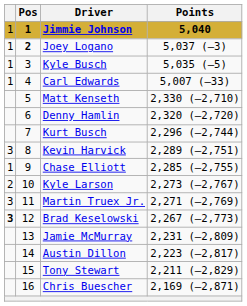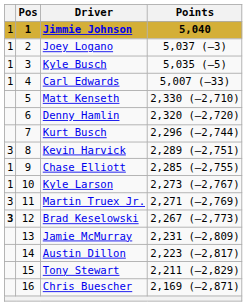 <table class="wikitable" style="font-size: 95%;">
 <tr>
 <th></th>
 <th>Pos</th>
 <th>Driver</th>
 <th>Points</th>
 </tr>
 <tr style="background:#D4AF37;">
 <td align="left"> 1</td>
 <td style="text-align:center;"><strong>1</strong></td>
 <td><strong><a href='#'>Jimmie Johnson</a></strong></td>
 <td style="text-align:center;"><strong>5,040</strong></td>
 </tr>
 <tr>
 <td align="left"> 1</td>
-<td style="text-align:center;"><strong>2</strong></td>
+<td style="text-align:center;">2</td>
 <td><a href='#'>Joey Logano</a></td>
 <td style="text-align:center;">5,037 (–3)</td>
 </tr>
 <tr>
 <td align="left"> 1</td>
 <td style="text-align:center;">3</td>
 <td><a href='#'>Kyle Busch</a></td>
 <td style="text-align:center;">5,035 (–5)</td>
 </tr>
 <tr>
 <td align="left"> 1</td>
 <td style="text-align:center;">4</td>
 <td><a href='#'>Carl Edwards</a></td>
 <td style="text-align:center;">5,007 (–33)</td>
 </tr>
 <tr>
 <td align="left"></td>
 <td style="text-align:center;">5</td>
 <td><a href='#'>Matt Kenseth</a></td>
 <td style="text-align:center;">2,330 (–2,710)</td>
 </tr>
 <tr>
 <td align="left"></td>
 <td style="text-align:center;">6</td>
 <td><a href='#'>Denny Hamlin</a></td>
 <td style="text-align:center;">2,320 (–2,720)</td>
 </tr>
 <tr>
 <td align="left"></td>
 <td style="text-align:center;">7</td>
 <td><a href='#'>Kurt Busch</a></td>
 <td style="text-align:center;">2,296 (–2,744)</td>
 </tr>
 <tr>
 <td align="left"> 3</td>
 <td style="text-align:center;">8</td>
 <td><a href='#'>Kevin Harvick</a></td>
 <td style="text-align:center;">2,289 (–2,751)</td>
 </tr>
 <tr>
 <td align="left"> 1</td>
 <td style="text-align:center;">9</td>
 <td><a href='#'>Chase Elliott</a></td>
 <td style="text-align:center;">2,285 (–2,755)</td>
 </tr>
 <tr>
-<td align="left"> 2</td>
+<td align="left"> 1</td>
 <td style="text-align:center;">10</td>
 <td><a href='#'>Kyle Larson</a></td>
 <td style="text-align:center;">2,273 (–2,767)</td>
 </tr>
 <tr>
 <td align="left"> 3</td>
 <td style="text-align:center;">11</td>
 <td><a href='#'>Martin Truex Jr.</a></td>
 <td style="text-align:center;">2,271 (–2,769)</td>
 </tr>
 <tr>
 <td align="left"><strong> 3</strong></td>
 <td style="text-align:center;">12</td>
 <td><a href='#'>Brad Keselowski</a></td>
 <td style="text-align:center;">2,267 (–2,773)</td>
 </tr>
 <tr>
 <td align="left"></td>
 <td style="text-align:center;">13</td>
 <td><a href='#'>Jamie McMurray</a></td>
 <td style="text-align:center;">2,231 (–2,809)</td>
 </tr>
 <tr>
 <td align="left"></td>
 <td style="text-align:center;">14</td>
 <td><a href='#'>Austin Dillon</a></td>
 <td style="text-align:center;">2,223 (–2,817)</td>
 </tr>
 <tr>
 <td align="left"></td>
 <td style="text-align:center;">15</td>
 <td><a href='#'>Tony Stewart</a></td>
 <td style="text-align:center;">2,211 (–2,829)</td>
 </tr>
 <tr>
 <td align="left"></td>
 <td style="text-align:center;">16</td>
 <td><a href='#'>Chris Buescher</a></td>
 <td style="text-align:center;">2,169 (–2,871)</td>
 </tr>
 <tr class="sortbottom">
 <th colspan="9"></th>
 </tr>
 </table>
